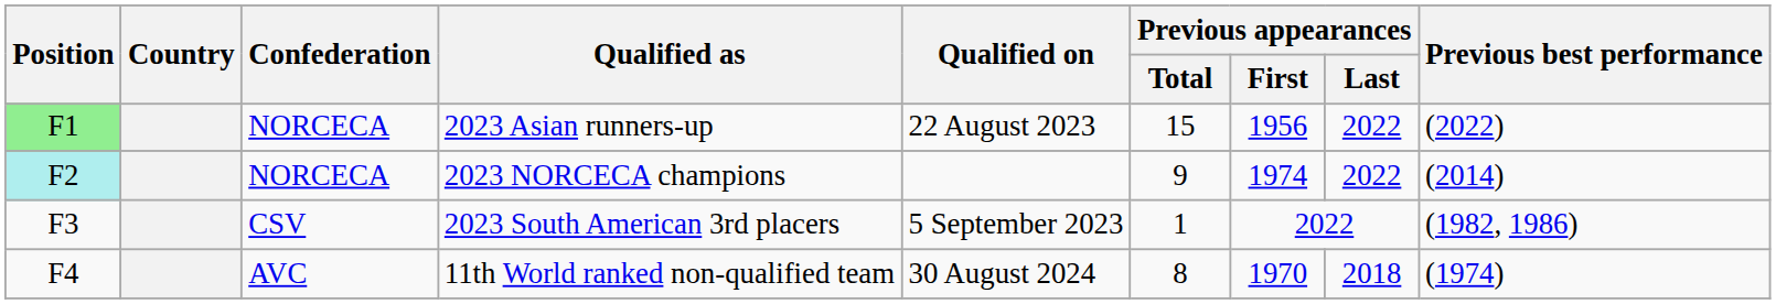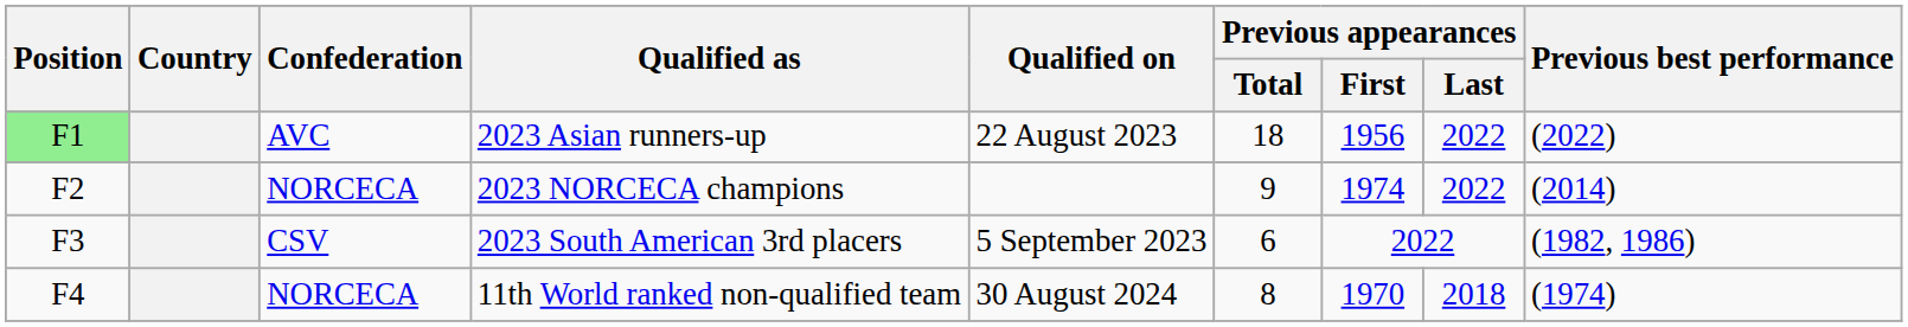 <table class="wikitable sortable plainrowheaders sticky-header col3right col4center col5center col6center" style="font-size:90%; white-space:nowrap">
 <tr>
 <th rowspan=2>Position</th>
 <th rowspan=2>Country</th>
 <th rowspan=2>Confederation</th>
 <th rowspan=2>Qualified as</th>
 <th rowspan=2>Qualified on</th>
 <th colspan=3>Previous appearances</th>
 <th rowspan=2>Previous best performance</th>
 </tr>
 <tr>
 <th>Total</th>
 <th>First</th>
 <th>Last</th>
 </tr>
 <tr>
 <td style="background: lightgreen; text-align:center">F1</td>
 <th scope="row"></th>
-<td> <a href='#'>NORCECA</a></td>
+<td> <a href='#'>AVC</a></td>
 <td> <a href='#'>2023 Asian</a> runners-up</td>
 <td> 22 August 2023</td>
-<td style="text-align:center">15</td>
+<td style="text-align:center">18</td>
 <td style="text-align:center"><a href='#'>1956</a></td>
 <td style="text-align:center"><a href='#'>2022</a></td>
 <td> (<a href='#'>2022</a>)</td>
 </tr>
 <tr>
-<td style="background: paleturquoise; text-align:center">F2</td>
+<td style="text-align:center">F2</td>
 <th scope="row"></th>
 <td> <a href='#'>NORCECA</a></td>
 <td> <a href='#'>2023 NORCECA</a> champions</td>
 <td> </td>
 <td style="text-align:center">9</td>
 <td style="text-align:center"><a href='#'>1974</a></td>
 <td style="text-align:center"><a href='#'>2022</a></td>
 <td> (<a href='#'>2014</a>)</td>
 </tr>
 <tr>
 <td style="text-align:center">F3</td>
 <th scope="row"></th>
 <td> <a href='#'>CSV</a></td>
 <td> <a href='#'>2023 South American</a> 3rd placers</td>
 <td> 5 September 2023</td>
-<td style="text-align:center">1</td>
+<td style="text-align:center">6</td>
 <td colspan=2 style="text-align:center"><a href='#'>2022</a></td>
 <td> (<a href='#'>1982</a>, <a href='#'>1986</a>)</td>
 </tr>
 <tr>
 <td style="text-align:center">F4</td>
 <th scope="row"></th>
-<td> <a href='#'>AVC</a></td>
+<td> <a href='#'>NORCECA</a></td>
 <td> 11th <a href='#'>World ranked</a> non-qualified team</td>
 <td> 30 August 2024</td>
 <td style="text-align:center">8</td>
 <td style="text-align:center"><a href='#'>1970</a></td>
 <td style="text-align:center"><a href='#'>2018</a></td>
 <td> (<a href='#'>1974</a>)</td>
 </tr>
 </table>
